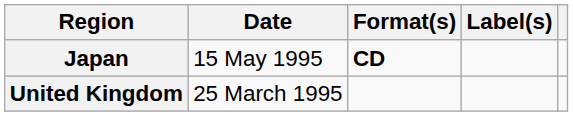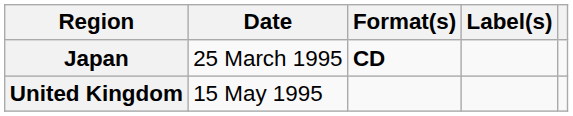 <table class="wikitable plainrowheaders">
 <tr>
 <th scope="col">Region</th>
 <th scope="col">Date</th>
 <th scope="col">Format(s)</th>
 <th scope="col">Label(s)</th>
 <th scope="col"></th>
 </tr>
 <tr>
 <th scope="row">Japan</th>
-<td>15 May 1995</td>
+<td>25 March 1995</td>
 <td><strong>CD</strong></td>
 <td></td>
 <td></td>
 </tr>
 <tr>
 <th scope="row">United Kingdom</th>
-<td>25 March 1995</td>
+<td>15 May 1995</td>
 <td></td>
 <td></td>
 <td></td>
 </tr>
 </table>
